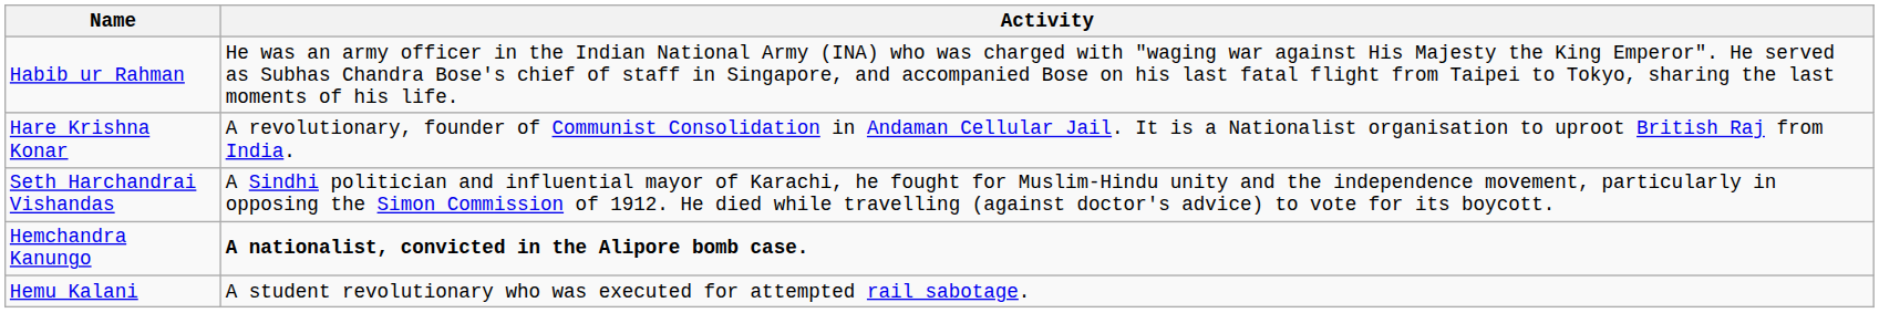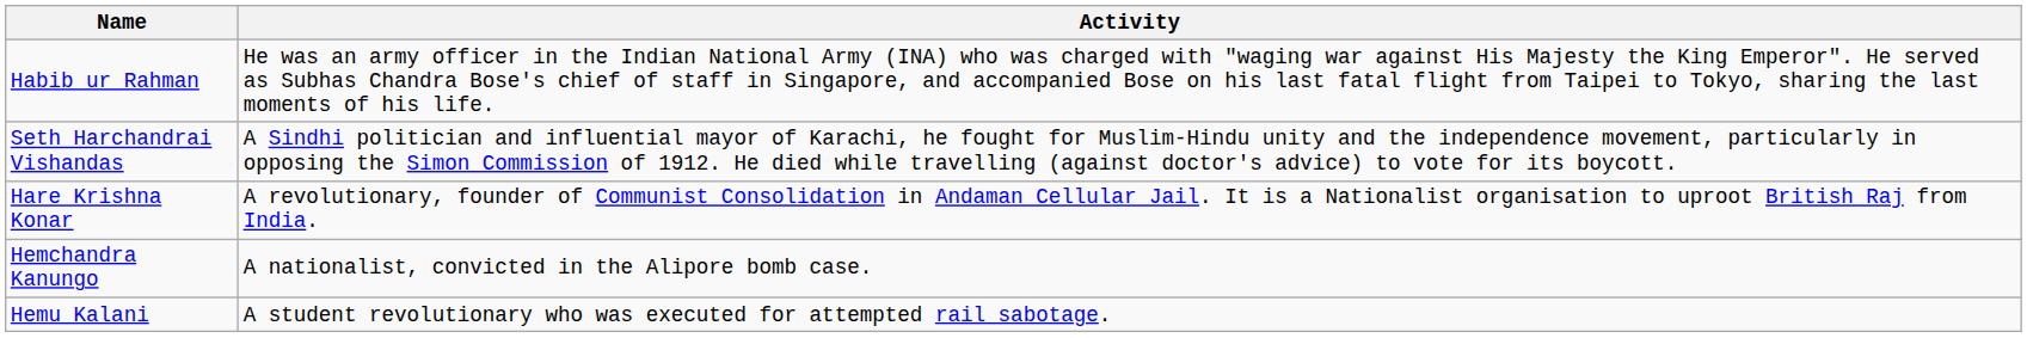 <table class="wikitable">
 <tr>
 <th>Name</th>
 <th>Activity</th>
 </tr>
 <tr>
 <td><a href='#'>Habib ur Rahman</a></td>
 <td>He was an army officer in the Indian National Army (INA) who was charged with "waging war against His Majesty the King Emperor". He served as Subhas Chandra Bose's chief of staff in Singapore, and accompanied Bose on his last fatal flight from Taipei to Tokyo, sharing the last moments of his life.</td>
 </tr>
 <tr>
+<td><a href='#'>Seth Harchandrai Vishandas</a></td>
+<td>A <a href='#'>Sindhi</a> politician and influential mayor of Karachi, he fought for Muslim-Hindu unity and the independence movement, particularly in opposing the <a href='#'>Simon Commission</a> of 1912. He died while travelling (against doctor's advice) to vote for its boycott.</td>
+</tr>
+<tr>
 <td><a href='#'>Hare Krishna Konar</a></td>
 <td>A revolutionary, founder of <a href='#'>Communist Consolidation</a> in <a href='#'>Andaman Cellular Jail</a>. It is a Nationalist organisation to uproot <a href='#'>British Raj</a> from <a href='#'>India</a>.</td>
 </tr>
 <tr>
-<td><a href='#'>Seth Harchandrai Vishandas</a></td>
-<td>A <a href='#'>Sindhi</a> politician and influential mayor of Karachi, he fought for Muslim-Hindu unity and the independence movement, particularly in opposing the <a href='#'>Simon Commission</a> of 1912. He died while travelling (against doctor's advice) to vote for its boycott.</td>
-</tr>
-<tr>
 <td><a href='#'>Hemchandra Kanungo</a></td>
-<td><strong>A nationalist, convicted in the Alipore bomb case.</strong></td>
+<td>A nationalist, convicted in the Alipore bomb case.</td>
 </tr>
 <tr>
 <td><a href='#'>Hemu Kalani</a></td>
 <td>A student revolutionary who was executed for attempted <a href='#'>rail sabotage</a>.</td>
 </tr>
 </table>
